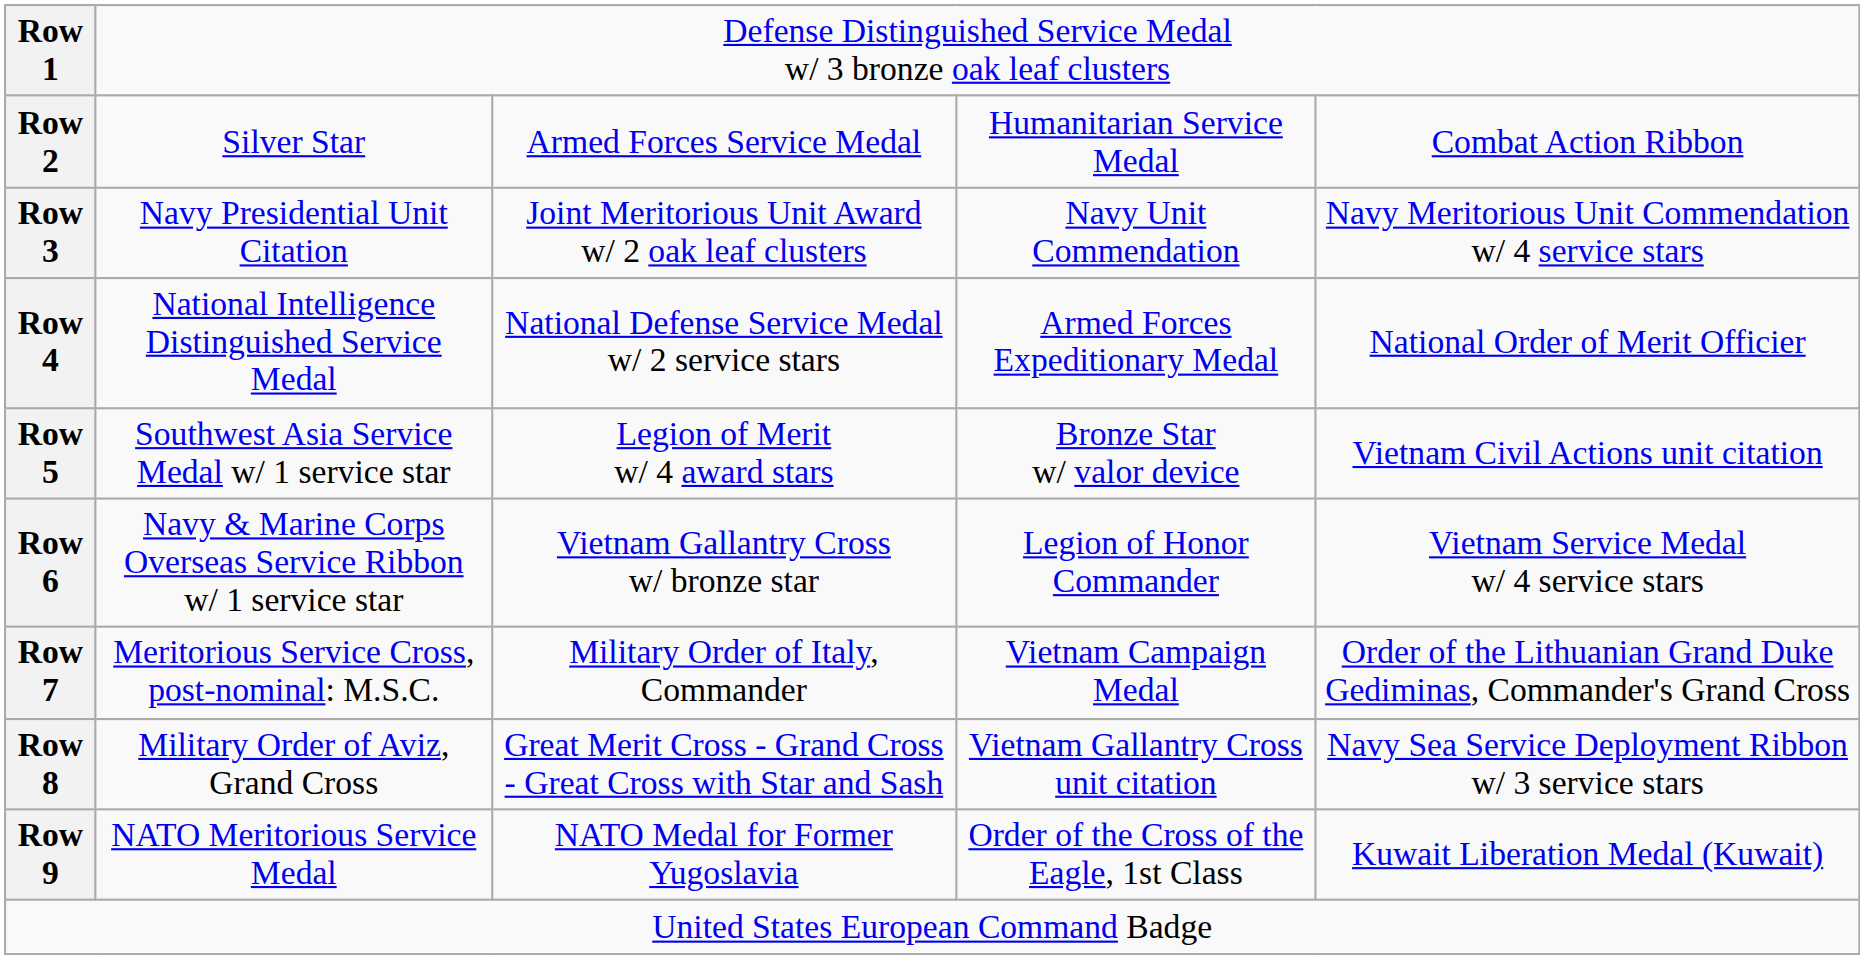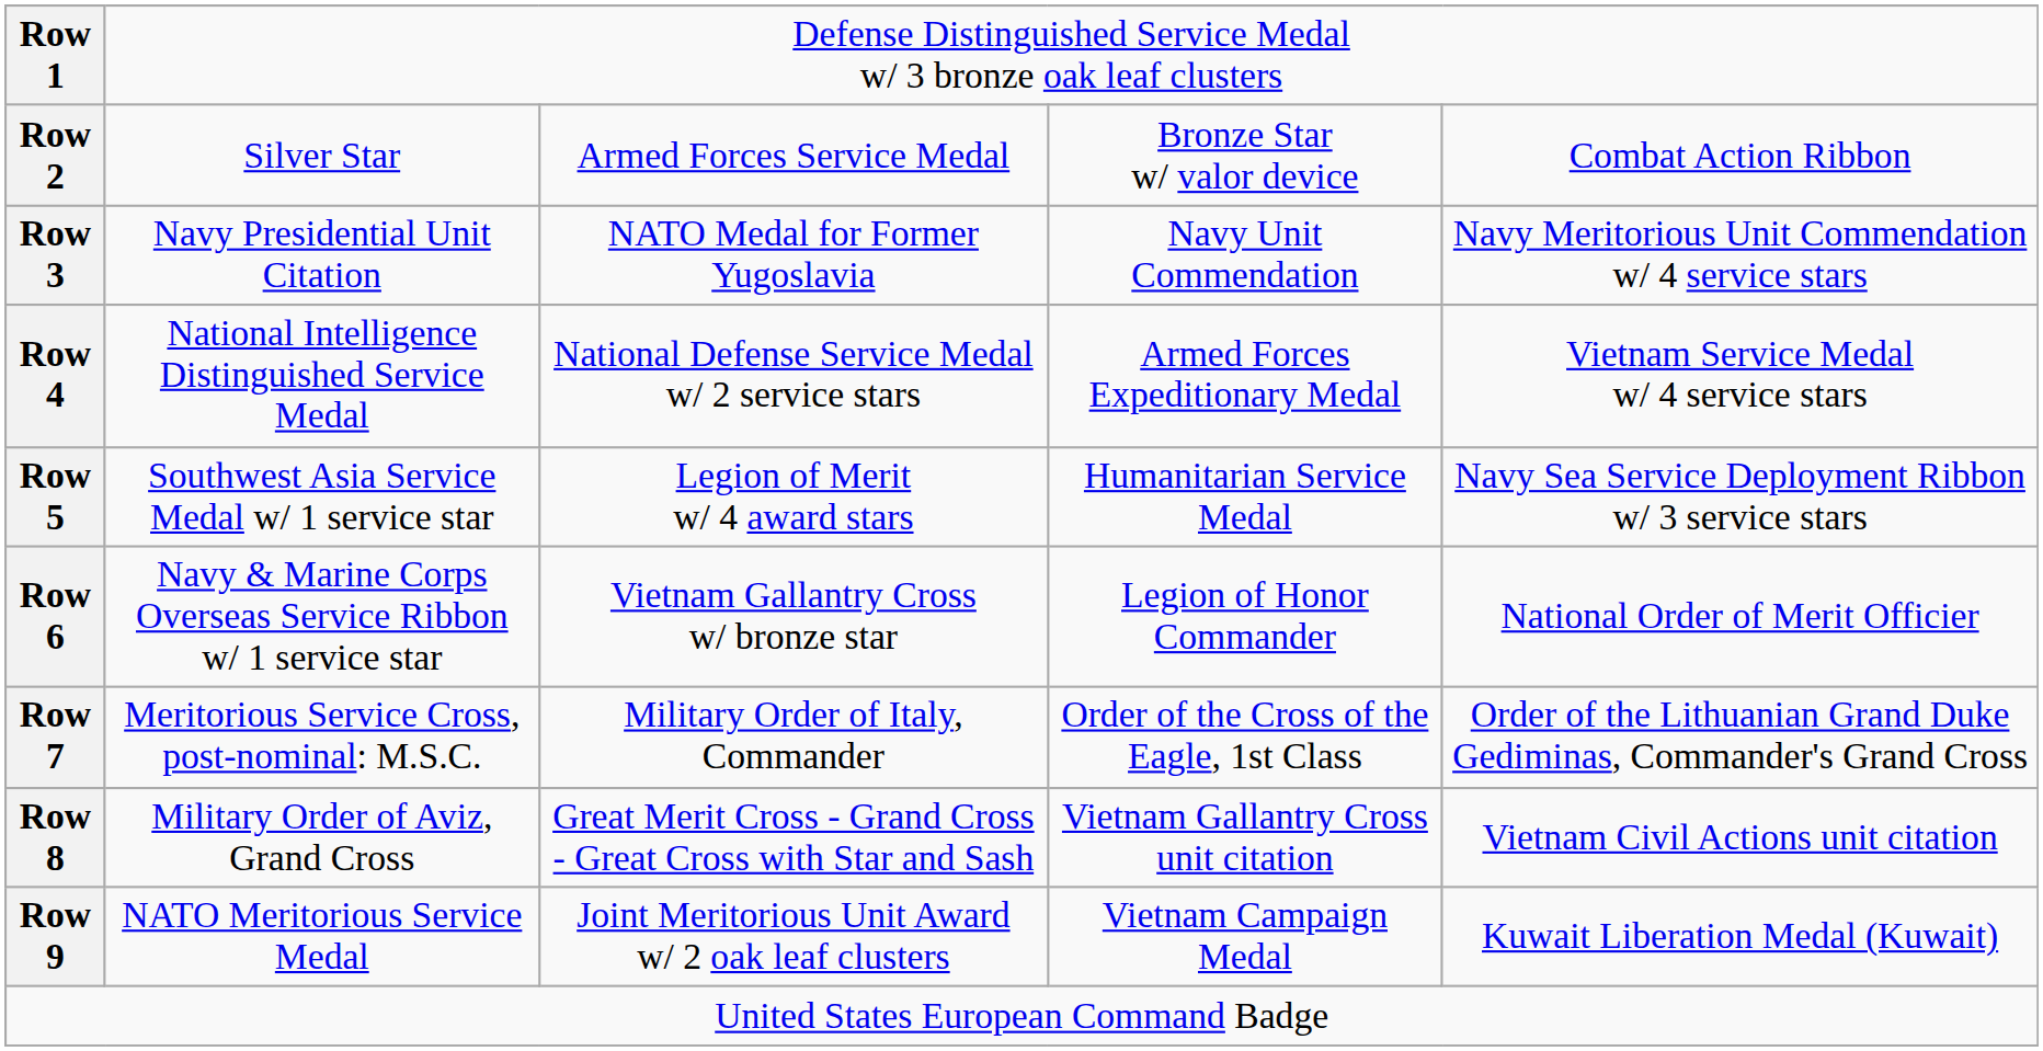 <table class="wikitable" style="margin:1em auto; text-align:center;">
 <tr>
 <th>Row 1</th>
 <td colspan="4"><a href='#'>Defense Distinguished Service Medal</a><br>w/ 3 bronze <a href='#'>oak leaf clusters</a></td>
 </tr>
 <tr>
 <th>Row 2</th>
 <td><a href='#'>Silver Star</a></td>
 <td><a href='#'>Armed Forces Service Medal</a></td>
-<td><a href='#'>Humanitarian Service Medal</a></td>
+<td><a href='#'>Bronze Star</a><br>w/ <a href='#'>valor device</a></td>
 <td><a href='#'>Combat Action Ribbon</a></td>
 </tr>
 <tr>
 <th>Row 3</th>
 <td><a href='#'>Navy Presidential Unit Citation</a></td>
-<td><a href='#'>Joint Meritorious Unit Award</a><br>w/ 2 <a href='#'>oak leaf clusters</a></td>
+<td><a href='#'>NATO Medal for Former Yugoslavia</a></td>
 <td><a href='#'>Navy Unit Commendation</a></td>
 <td><a href='#'>Navy Meritorious Unit Commendation</a><br>w/ 4 <a href='#'>service stars</a></td>
 </tr>
 <tr>
 <th>Row 4</th>
 <td><a href='#'>National Intelligence Distinguished Service Medal</a></td>
 <td><a href='#'>National Defense Service Medal</a><br>w/ 2 service stars</td>
 <td><a href='#'>Armed Forces Expeditionary Medal</a></td>
-<td><a href='#'>National Order of Merit Officier</a></td>
+<td><a href='#'>Vietnam Service Medal</a><br>w/ 4 service stars</td>
 </tr>
 <tr>
 <th>Row 5</th>
 <td><a href='#'>Southwest Asia Service Medal</a> w/ 1 service star</td>
 <td><a href='#'>Legion of Merit</a><br>w/ 4 <a href='#'>award stars</a></td>
-<td><a href='#'>Bronze Star</a><br>w/ <a href='#'>valor device</a></td>
-<td><a href='#'>Vietnam Civil Actions unit citation</a></td>
+<td><a href='#'>Humanitarian Service Medal</a></td>
+<td><a href='#'>Navy Sea Service Deployment Ribbon</a><br>w/ 3 service stars</td>
 </tr>
 <tr>
 <th>Row 6</th>
 <td><a href='#'>Navy & Marine Corps Overseas Service Ribbon</a><br>w/ 1 service star</td>
 <td><a href='#'>Vietnam Gallantry Cross</a><br>w/ bronze star</td>
 <td><a href='#'>Legion of Honor Commander</a></td>
-<td><a href='#'>Vietnam Service Medal</a><br>w/ 4 service stars</td>
+<td><a href='#'>National Order of Merit Officier</a></td>
 </tr>
 <tr>
 <th>Row 7</th>
 <td><a href='#'>Meritorious Service Cross</a>, <a href='#'>post-nominal</a>: M.S.C.</td>
 <td><a href='#'>Military Order of Italy</a>, Commander</td>
-<td><a href='#'>Vietnam Campaign Medal</a></td>
+<td><a href='#'>Order of the Cross of the Eagle</a>, 1st Class</td>
 <td><a href='#'>Order of the Lithuanian Grand Duke Gediminas</a>, Commander's Grand Cross</td>
 </tr>
 <tr>
 <th>Row 8</th>
 <td><a href='#'>Military Order of Aviz</a>, Grand Cross</td>
 <td><a href='#'>Great Merit Cross - Grand Cross - Great Cross with Star and Sash</a></td>
 <td><a href='#'>Vietnam Gallantry Cross unit citation</a></td>
-<td><a href='#'>Navy Sea Service Deployment Ribbon</a><br>w/ 3 service stars</td>
+<td><a href='#'>Vietnam Civil Actions unit citation</a></td>
 </tr>
 <tr>
 <th>Row 9</th>
 <td><a href='#'>NATO Meritorious Service Medal</a></td>
-<td><a href='#'>NATO Medal for Former Yugoslavia</a></td>
-<td><a href='#'>Order of the Cross of the Eagle</a>, 1st Class</td>
+<td><a href='#'>Joint Meritorious Unit Award</a><br>w/ 2 <a href='#'>oak leaf clusters</a></td>
+<td><a href='#'>Vietnam Campaign Medal</a></td>
 <td><a href='#'>Kuwait Liberation Medal (Kuwait)</a></td>
 </tr>
 <tr>
 <td colspan="5"><a href='#'>United States European Command</a> Badge</td>
 </tr>
 <tr>
 </tr>
 </table>
